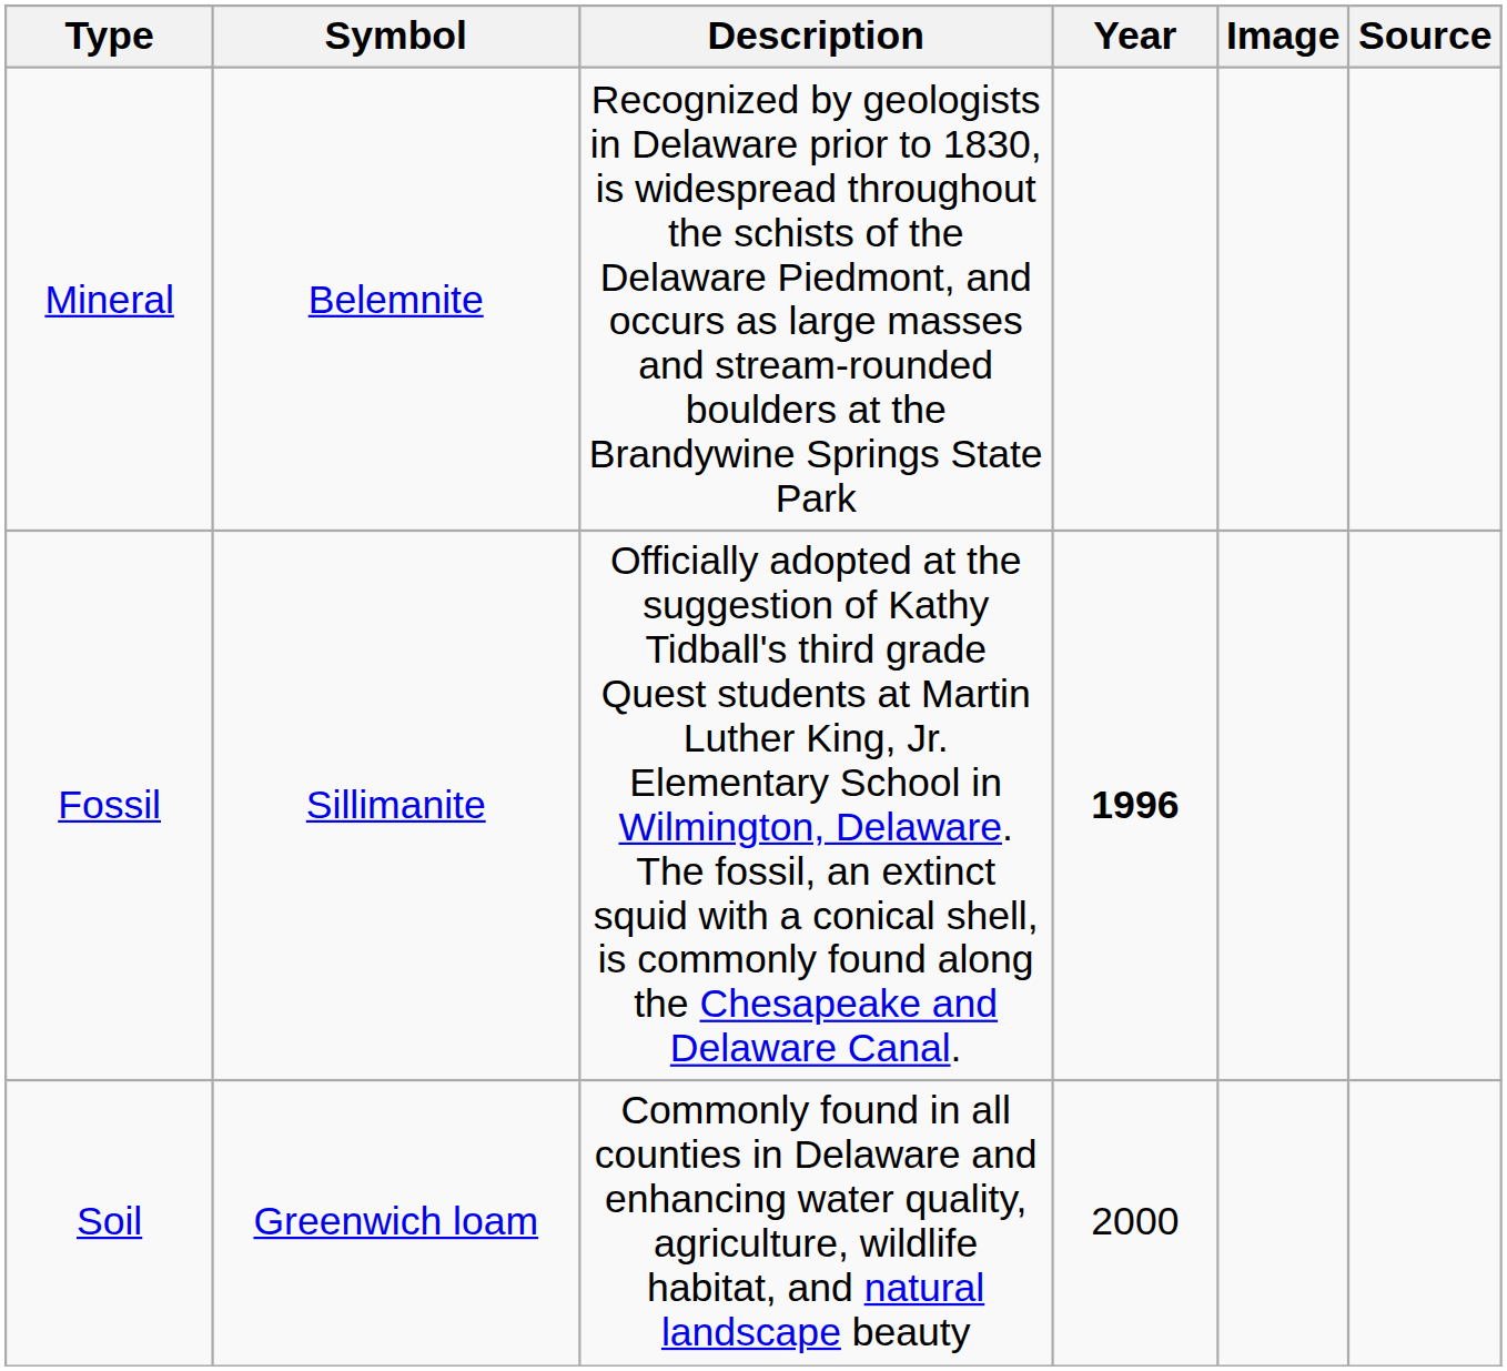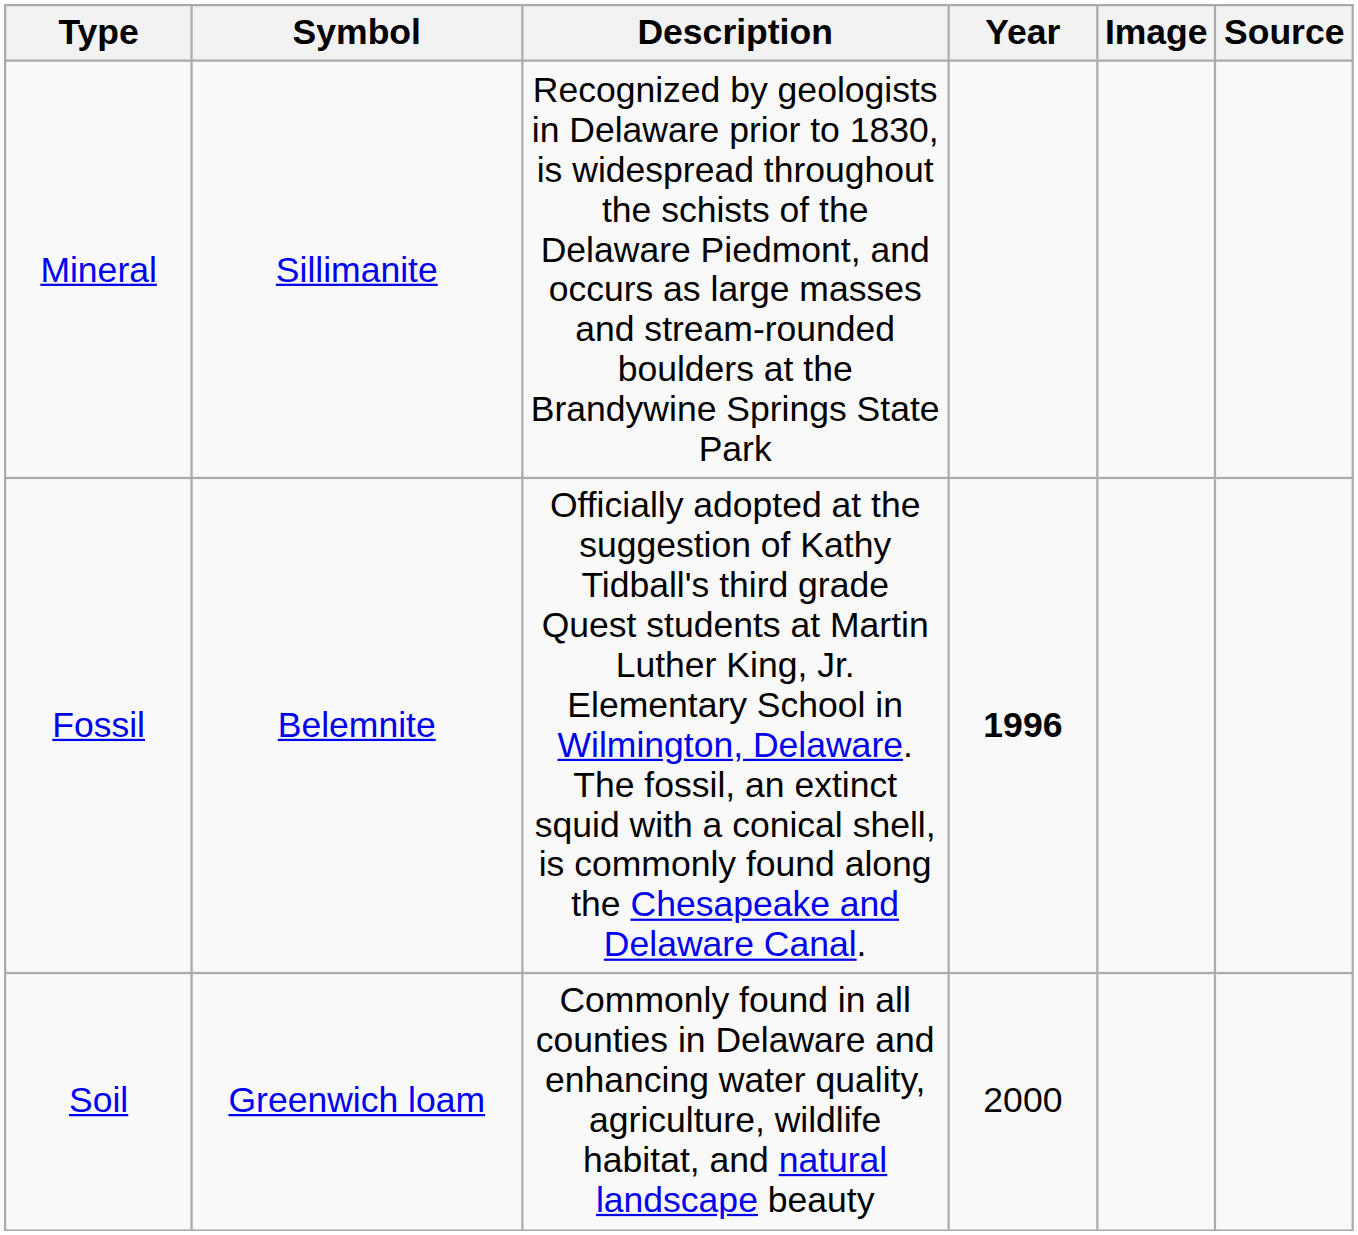 <table class="wikitable" style="text-align:center;">
 <tr>
 <th style="width:16%;">Type</th>
 <th style="width:30%;">Symbol</th>
 <th style="width:40%;">Description</th>
 <th style="width:13%;">Year</th>
 <th style="width:13%;">Image</th>
 <th style="width:10%;">Source</th>
 </tr>
 <tr>
 <td><a href='#'>Mineral</a></td>
-<td><a href='#'>Belemnite</a></td>
+<td><a href='#'>Sillimanite</a></td>
 <td>Recognized by geologists in Delaware prior to 1830, is widespread throughout the schists of the Delaware Piedmont, and occurs as large masses and stream-rounded boulders at the Brandywine Springs State Park</td>
 <td></td>
 <td></td>
 <td></td>
 </tr>
 <tr>
 <td><a href='#'>Fossil</a></td>
-<td><a href='#'>Sillimanite</a></td>
+<td><a href='#'>Belemnite</a></td>
 <td>Officially adopted at the suggestion of Kathy Tidball's third grade Quest students at Martin Luther King, Jr. Elementary School in <a href='#'>Wilmington, Delaware</a>. The fossil, an extinct  squid with a conical shell, is commonly found along the <a href='#'>Chesapeake and Delaware Canal</a>.</td>
 <td><strong>1996</strong></td>
 <td></td>
 <td></td>
 </tr>
 <tr>
 <td><a href='#'>Soil</a></td>
 <td><a href='#'>Greenwich loam</a></td>
 <td>Commonly found in all counties in Delaware and enhancing water quality, agriculture, wildlife habitat, and <a href='#'>natural landscape</a> beauty</td>
 <td>2000</td>
 <td></td>
 <td></td>
 </tr>
 </table>
